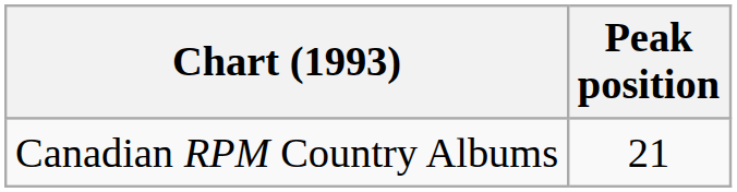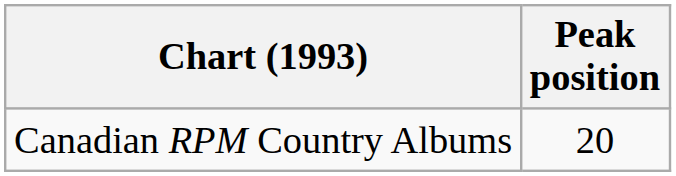 <table class="wikitable">
 <tr>
 <th>Chart (1993)</th>
 <th>Peak<br>position</th>
 </tr>
 <tr>
 <td>Canadian <em>RPM</em> Country Albums</td>
-<td align="center">21</td>
+<td align="center">20</td>
 </tr>
 </table>
